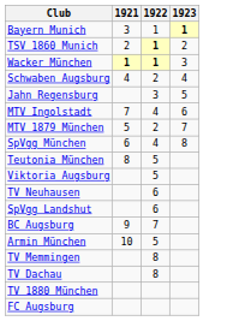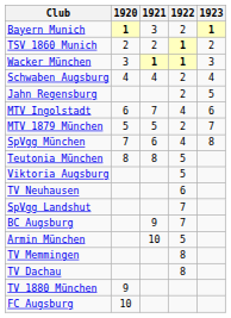 <table class="wikitable">
 <tr>
 <th>Club</th>
+<th>1920</th>
 <th>1921</th>
 <th>1922</th>
 <th>1923</th>
 </tr>
 <tr align="center">
 <td align="left"><a href='#'>Bayern Munich</a></td>
+<td style="background:#ffffbf"><strong>1</strong></td>
 <td>3</td>
-<td>1</td>
+<td>2</td>
 <td style="background:#ffffbf"><strong>1</strong></td>
 </tr>
 <tr align="center">
 <td align="left"><a href='#'>TSV 1860 Munich</a></td>
+<td>2</td>
 <td>2</td>
 <td style="background:#ffffbf"><strong>1</strong></td>
 <td>2</td>
 </tr>
 <tr align="center">
 <td align="left"><a href='#'>Wacker München</a></td>
+<td>3</td>
 <td style="background:#ffffbf"><strong>1</strong></td>
 <td style="background:#ffffbf"><strong>1</strong></td>
 <td>3</td>
 </tr>
 <tr align="center">
 <td align="left"><a href='#'>Schwaben Augsburg</a></td>
 <td>4</td>
+<td>4</td>
 <td>2</td>
 <td>4</td>
 </tr>
 <tr align="center">
 <td align="left"><a href='#'>Jahn Regensburg</a></td>
 <td></td>
-<td>3</td>
+<td></td>
+<td>2</td>
 <td>5</td>
 </tr>
 <tr align="center">
 <td align="left"><a href='#'>MTV Ingolstadt</a></td>
+<td>6</td>
 <td>7</td>
 <td>4</td>
 <td>6</td>
 </tr>
 <tr align="center">
 <td align="left"><a href='#'>MTV 1879 München</a></td>
 <td>5</td>
+<td>5</td>
 <td>2</td>
 <td>7</td>
 </tr>
 <tr align="center">
 <td align="left"><a href='#'>SpVgg München</a></td>
+<td>7</td>
 <td>6</td>
 <td>4</td>
 <td>8</td>
 </tr>
 <tr align="center">
 <td align="left"><a href='#'>Teutonia München</a></td>
 <td>8</td>
+<td>8</td>
 <td>5</td>
 <td></td>
 </tr>
 <tr align="center">
 <td align="left"><a href='#'>Viktoria Augsburg</a></td>
+<td></td>
 <td></td>
 <td>5</td>
 <td></td>
 </tr>
 <tr align="center">
 <td align="left"><a href='#'>TV Neuhausen</a></td>
 <td></td>
+<td></td>
 <td>6</td>
 <td></td>
 </tr>
 <tr align="center">
 <td align="left"><a href='#'>SpVgg Landshut</a></td>
 <td></td>
-<td>6</td>
+<td></td>
+<td>7</td>
 <td></td>
 </tr>
 <tr align="center">
 <td align="left"><a href='#'>BC Augsburg</a></td>
+<td></td>
 <td>9</td>
 <td>7</td>
 <td></td>
 </tr>
 <tr align="center">
 <td align="left"><a href='#'>Armin München</a></td>
+<td></td>
 <td>10</td>
 <td>5</td>
 <td></td>
 </tr>
 <tr align="center">
 <td align="left"><a href='#'>TV Memmingen</a></td>
 <td></td>
+<td></td>
 <td>8</td>
 <td></td>
 </tr>
 <tr align="center">
 <td align="left"><a href='#'>TV Dachau</a></td>
 <td></td>
+<td></td>
 <td>8</td>
 <td></td>
 </tr>
 <tr align="center">
 <td align="left"><a href='#'>TV 1880 München</a></td>
+<td>9</td>
 <td></td>
 <td></td>
 <td></td>
 </tr>
 <tr align="center">
 <td align="left"><a href='#'>FC Augsburg</a></td>
+<td>10</td>
 <td></td>
 <td></td>
 <td></td>
 </tr>
 </table>
